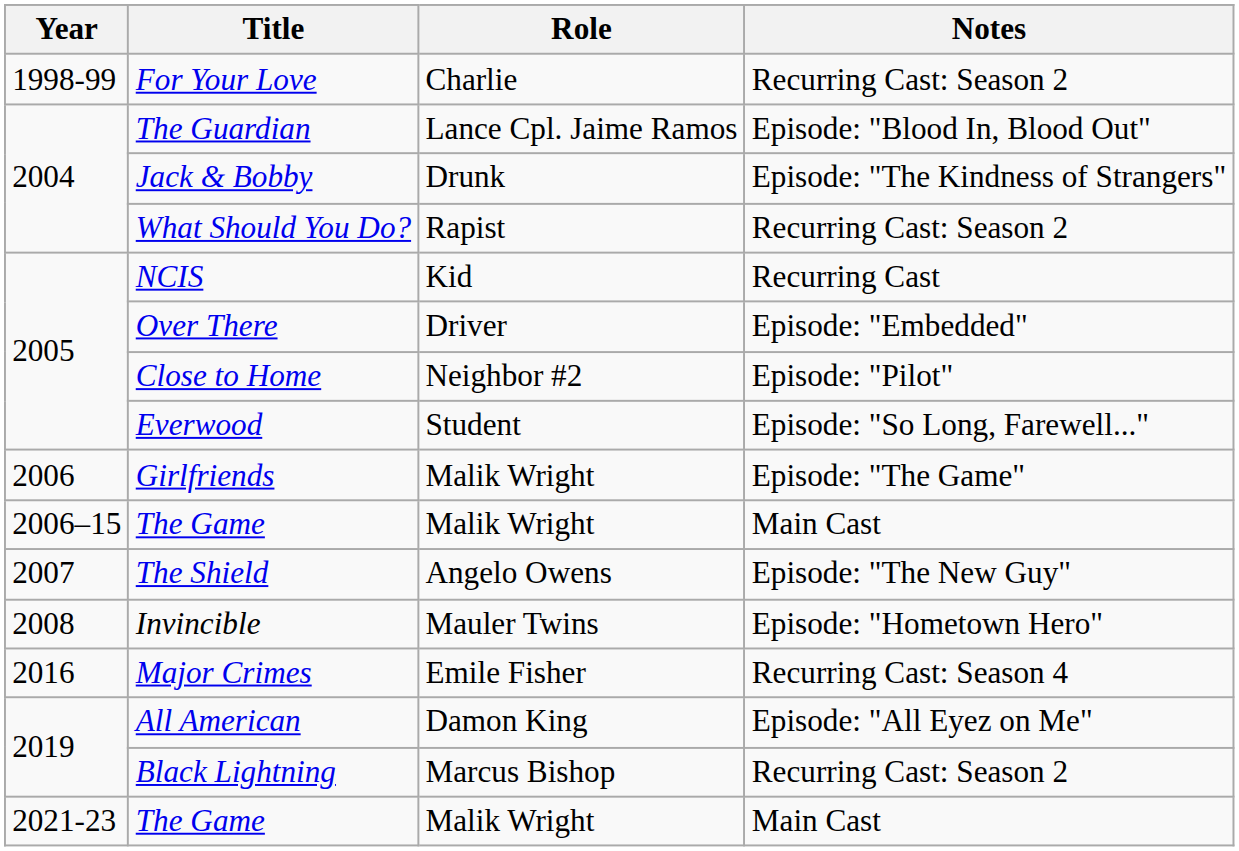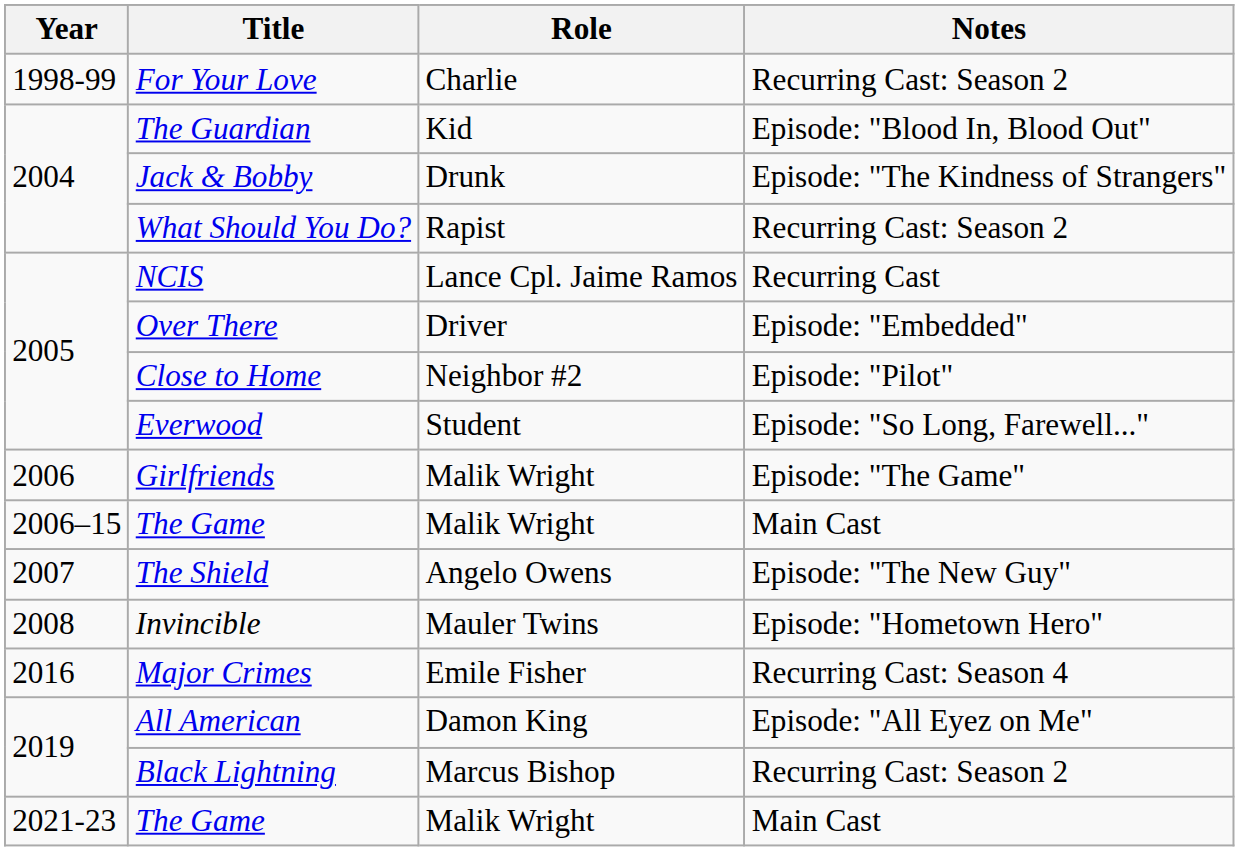 <table class="wikitable sortable">
 <tr>
 <th>Year</th>
 <th>Title</th>
 <th>Role</th>
 <th>Notes</th>
 </tr>
 <tr>
 <td>1998-99</td>
 <td><em><a href='#'>For Your Love</a></em></td>
 <td>Charlie</td>
 <td>Recurring Cast: Season 2</td>
 </tr>
 <tr>
 <td rowspan=3>2004</td>
 <td><em><a href='#'>The Guardian</a></em></td>
-<td>Lance Cpl. Jaime Ramos</td>
+<td>Kid</td>
 <td>Episode: "Blood In, Blood Out"</td>
 </tr>
 <tr>
 <td><em><a href='#'>Jack & Bobby</a></em></td>
 <td>Drunk</td>
 <td>Episode: "The Kindness of Strangers"</td>
 </tr>
 <tr>
 <td><em><a href='#'>What Should You Do?</a></em></td>
 <td>Rapist</td>
 <td>Recurring Cast: Season 2</td>
 </tr>
 <tr>
 <td rowspan=4>2005</td>
 <td><em><a href='#'>NCIS</a></em></td>
-<td>Kid</td>
+<td>Lance Cpl. Jaime Ramos</td>
 <td>Recurring Cast</td>
 </tr>
 <tr>
 <td><em><a href='#'>Over There</a></em></td>
 <td>Driver</td>
 <td>Episode: "Embedded"</td>
 </tr>
 <tr>
 <td><em><a href='#'>Close to Home</a></em></td>
 <td>Neighbor #2</td>
 <td>Episode: "Pilot"</td>
 </tr>
 <tr>
 <td><em><a href='#'>Everwood</a></em></td>
 <td>Student</td>
 <td>Episode: "So Long, Farewell..."</td>
 </tr>
 <tr>
 <td>2006</td>
 <td><em><a href='#'>Girlfriends</a></em></td>
 <td>Malik Wright</td>
 <td>Episode: "The Game"</td>
 </tr>
 <tr>
 <td>2006–15</td>
 <td><em><a href='#'>The Game</a></em></td>
 <td>Malik Wright</td>
 <td>Main Cast</td>
 </tr>
 <tr>
 <td>2007</td>
 <td><em><a href='#'>The Shield</a></em></td>
 <td>Angelo Owens</td>
 <td>Episode: "The New Guy"</td>
 </tr>
 <tr>
 <td>2008</td>
 <td><em>Invincible</em></td>
 <td>Mauler Twins</td>
 <td>Episode: "Hometown Hero"</td>
 </tr>
 <tr>
 <td>2016</td>
 <td><em><a href='#'>Major Crimes</a></em></td>
 <td>Emile Fisher</td>
 <td>Recurring Cast: Season 4</td>
 </tr>
 <tr>
 <td rowspan=2>2019</td>
 <td><em><a href='#'>All American</a></em></td>
 <td>Damon King</td>
 <td>Episode: "All Eyez on Me"</td>
 </tr>
 <tr>
 <td><em><a href='#'>Black Lightning</a></em></td>
 <td>Marcus Bishop</td>
 <td>Recurring Cast: Season 2</td>
 </tr>
 <tr>
 <td>2021-23</td>
 <td><em><a href='#'>The Game</a></em></td>
 <td>Malik Wright</td>
 <td>Main Cast</td>
 </tr>
 </table>
